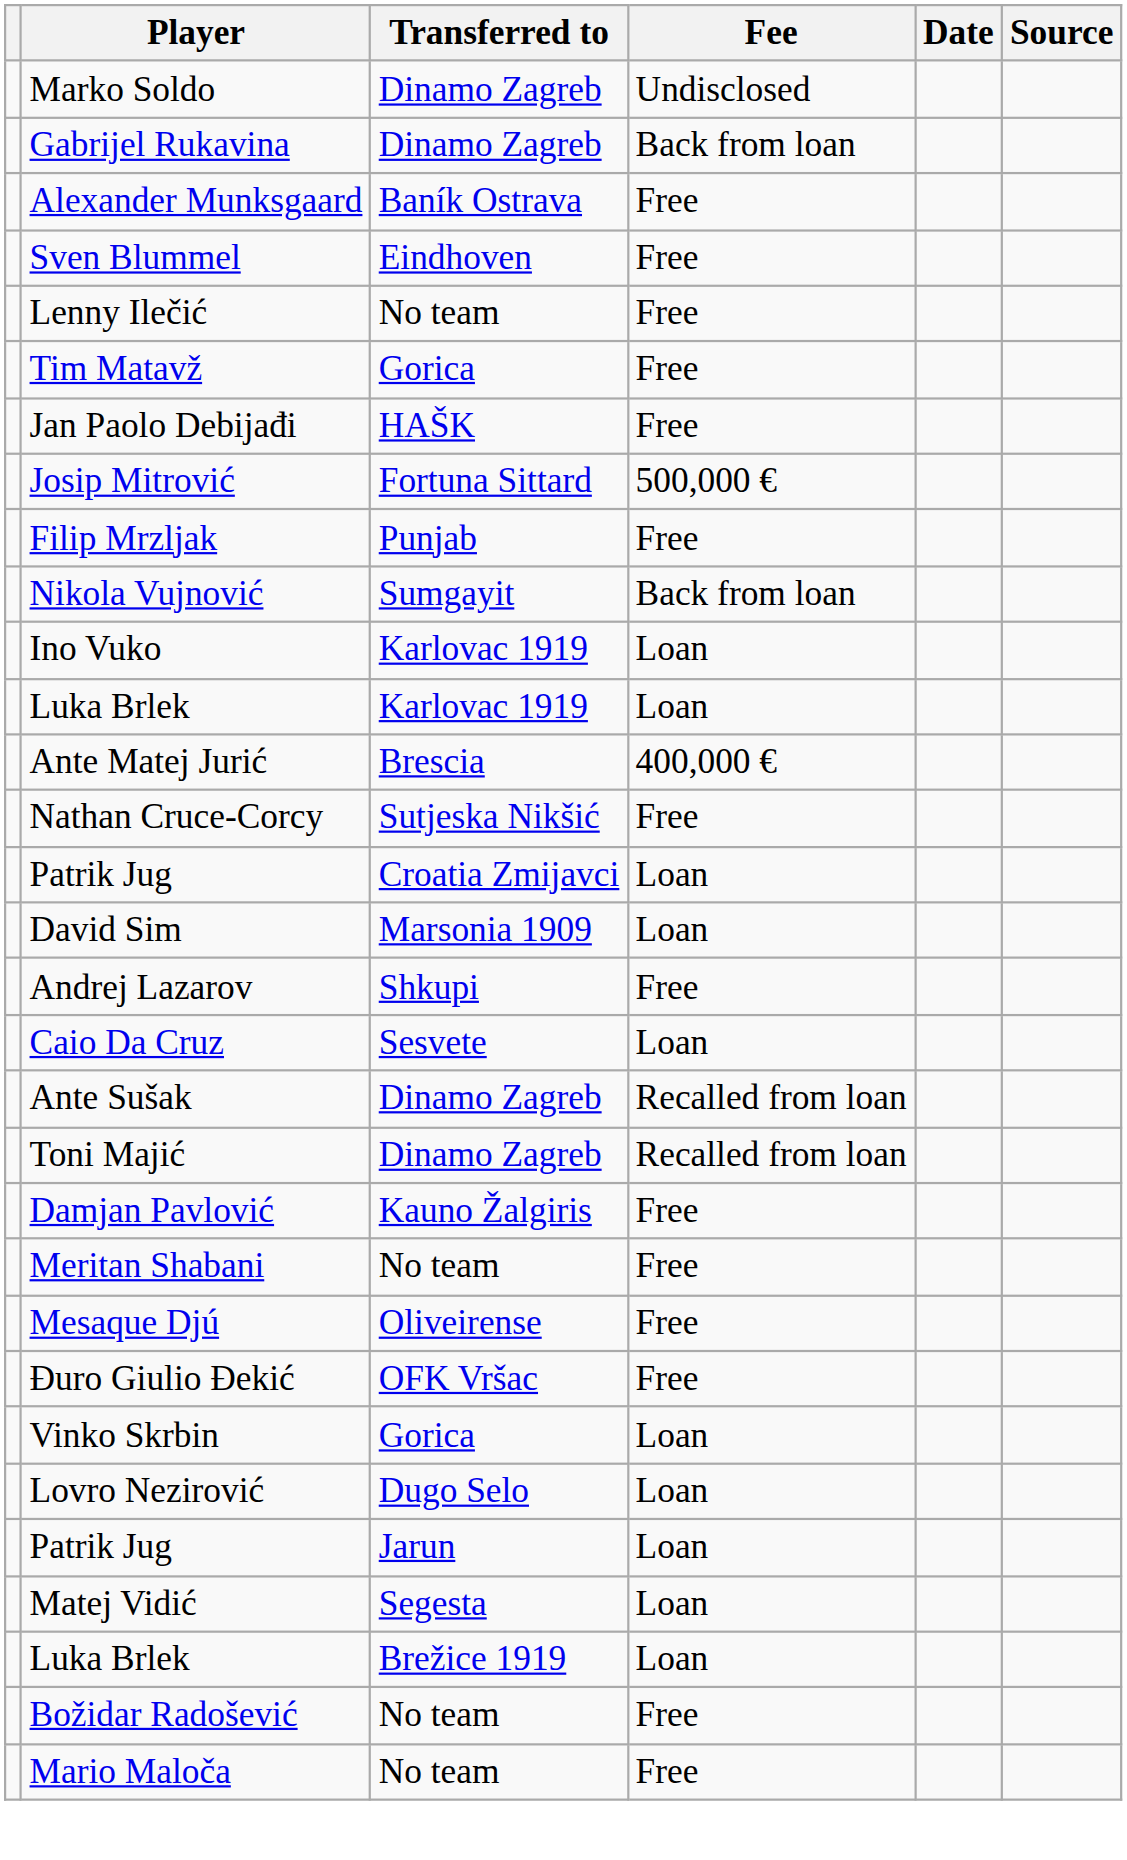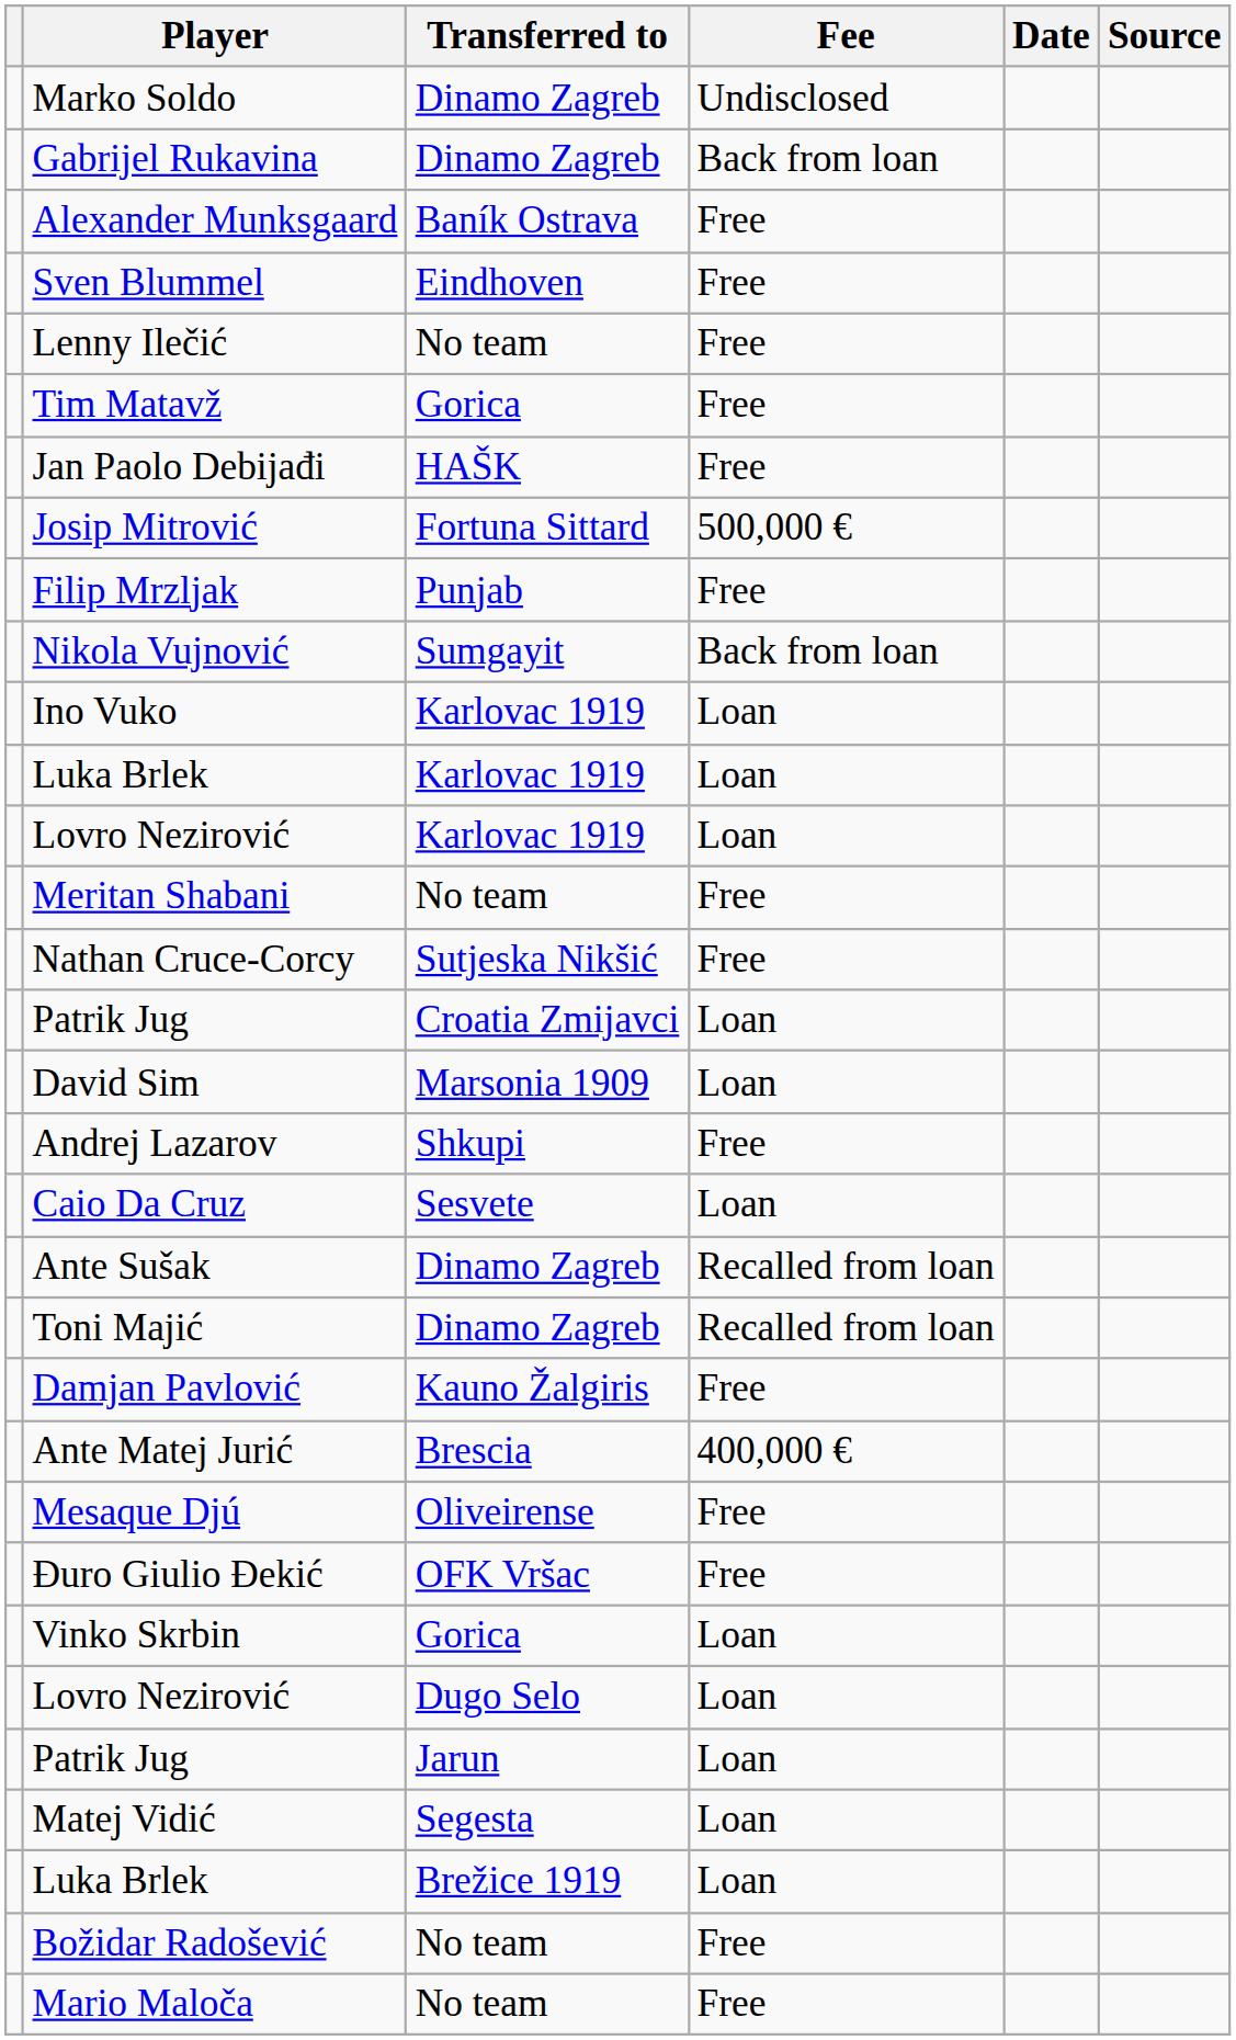 <table class="wikitable plainrowheaders sortable">
 <tr>
 <th></th>
 <th scope=col>Player</th>
 <th>Transferred to</th>
 <th scope=col>Fee</th>
 <th scope=col>Date</th>
 <th scope=col>Source</th>
 </tr>
 <tr>
 <td align=center></td>
 <td> Marko Soldo</td>
 <td> <a href='#'>Dinamo Zagreb</a></td>
 <td>Undisclosed</td>
 <td></td>
 <td></td>
 </tr>
 <tr>
 <td align=center></td>
 <td> <a href='#'>Gabrijel Rukavina</a></td>
 <td> <a href='#'>Dinamo Zagreb</a></td>
 <td>Back from loan</td>
 <td></td>
 <td></td>
 </tr>
 <tr>
 <td align=center></td>
 <td> <a href='#'>Alexander Munksgaard</a></td>
 <td> <a href='#'>Baník Ostrava</a></td>
 <td>Free</td>
 <td></td>
 <td></td>
 </tr>
 <tr>
 <td align=center></td>
 <td> <a href='#'>Sven Blummel</a></td>
 <td> <a href='#'>Eindhoven</a></td>
 <td>Free</td>
 <td></td>
 <td></td>
 </tr>
 <tr>
 <td align=center></td>
 <td> Lenny Ilečić</td>
 <td>No team</td>
 <td>Free</td>
 <td></td>
 <td></td>
 </tr>
 <tr>
 <td align=center></td>
 <td> <a href='#'>Tim Matavž</a></td>
 <td> <a href='#'>Gorica</a></td>
 <td>Free</td>
 <td></td>
 <td></td>
 </tr>
 <tr>
 <td align=center></td>
 <td> Jan Paolo Debijađi</td>
 <td> <a href='#'>HAŠK</a></td>
 <td>Free</td>
 <td></td>
 <td></td>
 </tr>
 <tr>
 <td align=center></td>
 <td> <a href='#'>Josip Mitrović</a></td>
 <td> <a href='#'>Fortuna Sittard</a></td>
 <td>500,000 €</td>
 <td></td>
 <td></td>
 </tr>
 <tr>
 <td align=center></td>
 <td> <a href='#'>Filip Mrzljak</a></td>
 <td> <a href='#'>Punjab</a></td>
 <td>Free</td>
 <td></td>
 <td></td>
 </tr>
 <tr>
 <td align=center></td>
 <td> <a href='#'>Nikola Vujnović</a></td>
 <td> <a href='#'>Sumgayit</a></td>
 <td>Back from loan</td>
 <td></td>
 <td></td>
 </tr>
 <tr>
 <td align=center></td>
 <td> Ino Vuko</td>
 <td> <a href='#'>Karlovac 1919</a></td>
 <td>Loan</td>
 <td></td>
 <td></td>
 </tr>
 <tr>
 <td align=center></td>
 <td> Luka Brlek</td>
 <td> <a href='#'>Karlovac 1919</a></td>
 <td>Loan</td>
 <td></td>
 <td></td>
 </tr>
 <tr>
 <td align=center></td>
-<td> Ante Matej Jurić</td>
-<td> <a href='#'>Brescia</a></td>
-<td>400,000 €</td>
+<td> Lovro Nezirović</td>
+<td> <a href='#'>Karlovac 1919</a></td>
+<td>Loan</td>
+<td></td>
+<td></td>
+</tr>
+<tr>
+<td align=center></td>
+<td> <a href='#'>Meritan Shabani</a></td>
+<td>No team</td>
+<td>Free</td>
 <td></td>
 <td></td>
 </tr>
 <tr>
 <td align=center></td>
 <td> Nathan Cruce-Corcy</td>
 <td> <a href='#'>Sutjeska Nikšić</a></td>
 <td>Free</td>
 <td></td>
 <td></td>
 </tr>
 <tr>
 <td align=center></td>
 <td> Patrik Jug</td>
 <td> <a href='#'>Croatia Zmijavci</a></td>
 <td>Loan</td>
 <td></td>
 <td></td>
 </tr>
 <tr>
 <td align=center></td>
 <td> David Sim</td>
 <td> <a href='#'>Marsonia 1909</a></td>
 <td>Loan</td>
 <td></td>
 <td></td>
 </tr>
 <tr>
 <td align=center></td>
 <td> Andrej Lazarov</td>
 <td> <a href='#'>Shkupi</a></td>
 <td>Free</td>
 <td></td>
 <td></td>
 </tr>
 <tr>
 <td align=center></td>
 <td> <a href='#'>Caio Da Cruz</a></td>
 <td> <a href='#'>Sesvete</a></td>
 <td>Loan</td>
 <td></td>
 <td></td>
 </tr>
 <tr>
 <td align=center></td>
 <td> Ante Sušak</td>
 <td> <a href='#'>Dinamo Zagreb</a></td>
 <td>Recalled from loan</td>
 <td></td>
 <td></td>
 </tr>
 <tr>
 <td align=center></td>
 <td> Toni Majić</td>
 <td> <a href='#'>Dinamo Zagreb</a></td>
 <td>Recalled from loan</td>
 <td></td>
 <td></td>
 </tr>
 <tr>
 <td align=center></td>
 <td> <a href='#'>Damjan Pavlović</a></td>
 <td> <a href='#'>Kauno Žalgiris</a></td>
 <td>Free</td>
 <td></td>
 <td></td>
 </tr>
 <tr>
 <td align=center></td>
-<td> <a href='#'>Meritan Shabani</a></td>
-<td>No team</td>
-<td>Free</td>
+<td> Ante Matej Jurić</td>
+<td> <a href='#'>Brescia</a></td>
+<td>400,000 €</td>
 <td></td>
 <td></td>
 </tr>
 <tr>
 <td align=center></td>
 <td> <a href='#'>Mesaque Djú</a></td>
 <td> <a href='#'>Oliveirense</a></td>
 <td>Free</td>
 <td></td>
 <td></td>
 </tr>
 <tr>
 <td align=center></td>
 <td> Đuro Giulio Đekić</td>
 <td> <a href='#'>OFK Vršac</a></td>
 <td>Free</td>
 <td></td>
 <td></td>
 </tr>
 <tr>
 <td align=center></td>
 <td> Vinko Skrbin</td>
 <td> <a href='#'>Gorica</a></td>
 <td>Loan</td>
 <td></td>
 <td></td>
 </tr>
 <tr>
 <td align=center></td>
 <td> Lovro Nezirović</td>
 <td> <a href='#'>Dugo Selo</a></td>
 <td>Loan</td>
 <td></td>
 <td></td>
 </tr>
 <tr>
 <td align=center></td>
 <td> Patrik Jug</td>
 <td> <a href='#'>Jarun</a></td>
 <td>Loan</td>
 <td></td>
 <td></td>
 </tr>
 <tr>
 <td align=center></td>
 <td> Matej Vidić</td>
 <td> <a href='#'>Segesta</a></td>
 <td>Loan</td>
 <td></td>
 <td></td>
 </tr>
 <tr>
 <td align=center></td>
 <td> Luka Brlek</td>
 <td> <a href='#'>Brežice 1919</a></td>
 <td>Loan</td>
 <td></td>
 <td></td>
 </tr>
 <tr>
 <td align=center></td>
 <td> <a href='#'>Božidar Radošević</a></td>
 <td>No team</td>
 <td>Free</td>
 <td></td>
 <td></td>
 </tr>
 <tr>
 <td align=center></td>
 <td> <a href='#'>Mario Maloča</a></td>
 <td>No team</td>
 <td>Free</td>
 <td></td>
 <td></td>
 </tr>
 </table>
